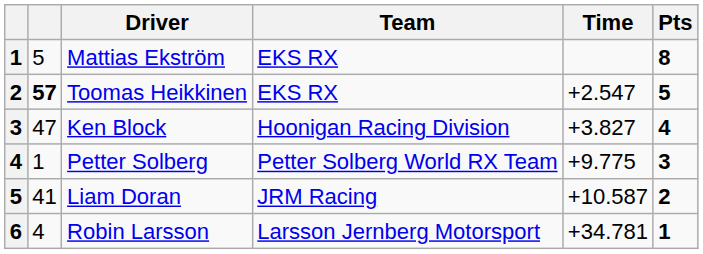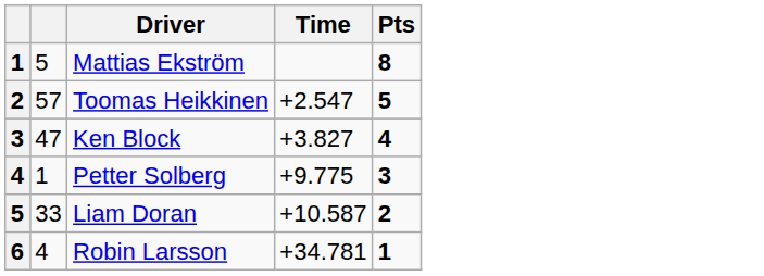 <table class=wikitable style="font-size:95%">
 <tr>
 <th></th>
 <th></th>
 <th>Driver</th>
-<th>Team</th>
 <th>Time</th>
 <th>Pts</th>
 </tr>
 <tr>
 <th>1</th>
 <td>5</td>
 <td> <a href='#'>Mattias Ekström</a></td>
-<td><a href='#'>EKS RX</a></td>
 <td></td>
 <td><strong>8</strong></td>
 </tr>
 <tr>
 <th>2</th>
-<td><strong>57</strong></td>
+<td>57</td>
 <td> <a href='#'>Toomas Heikkinen</a></td>
-<td><a href='#'>EKS RX</a></td>
 <td>+2.547</td>
 <td><strong>5</strong></td>
 </tr>
 <tr>
 <th>3</th>
 <td>47</td>
 <td> <a href='#'>Ken Block</a></td>
-<td><a href='#'>Hoonigan Racing Division</a></td>
 <td>+3.827</td>
 <td><strong>4</strong></td>
 </tr>
 <tr>
 <th>4</th>
 <td>1</td>
 <td> <a href='#'>Petter Solberg</a></td>
-<td><a href='#'>Petter Solberg World RX Team</a></td>
 <td>+9.775</td>
 <td><strong>3</strong></td>
 </tr>
 <tr>
 <th>5</th>
-<td>41</td>
+<td>33</td>
 <td> <a href='#'>Liam Doran</a></td>
-<td><a href='#'>JRM Racing</a></td>
 <td>+10.587</td>
 <td><strong>2</strong></td>
 </tr>
 <tr>
 <th>6</th>
 <td>4</td>
 <td> <a href='#'>Robin Larsson</a></td>
-<td><a href='#'>Larsson Jernberg Motorsport</a></td>
 <td>+34.781</td>
 <td><strong>1</strong></td>
 </tr>
 </table>
